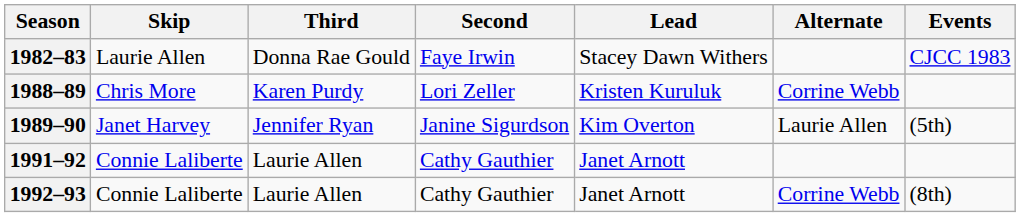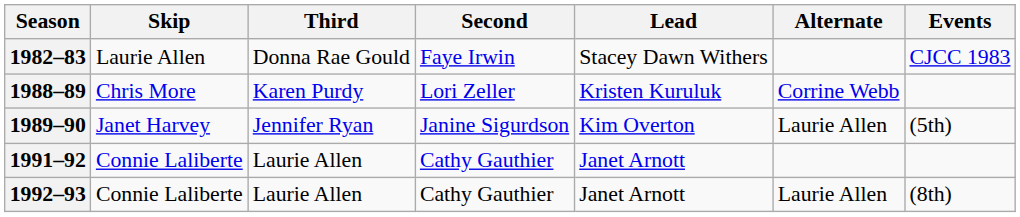 <table class="wikitable">
 <tr>
 <th scope="col">Season</th>
 <th scope="col">Skip</th>
 <th scope="col">Third</th>
 <th scope="col">Second</th>
 <th scope="col">Lead</th>
 <th scope="col">Alternate</th>
 <th scope="col">Events</th>
 </tr>
 <tr>
 <th scope="row">1982–83</th>
 <td>Laurie Allen</td>
 <td>Donna Rae Gould</td>
 <td><a href='#'>Faye Irwin</a></td>
 <td>Stacey Dawn Withers</td>
 <td></td>
 <td><a href='#'>CJCC 1983</a> </td>
 </tr>
 <tr>
 <th scope="row">1988–89</th>
 <td><a href='#'>Chris More</a></td>
 <td><a href='#'>Karen Purdy</a></td>
 <td><a href='#'>Lori Zeller</a></td>
 <td><a href='#'>Kristen Kuruluk</a></td>
 <td><a href='#'>Corrine Webb</a></td>
 <td> </td>
 </tr>
 <tr>
 <th scope="row">1989–90</th>
 <td><a href='#'>Janet Harvey</a></td>
 <td><a href='#'>Jennifer Ryan</a></td>
 <td><a href='#'>Janine Sigurdson</a></td>
 <td><a href='#'>Kim Overton</a></td>
 <td>Laurie Allen</td>
 <td> (5th)</td>
 </tr>
 <tr>
 <th scope="row">1991–92</th>
 <td><a href='#'>Connie Laliberte</a></td>
 <td>Laurie Allen</td>
 <td><a href='#'>Cathy Gauthier</a></td>
 <td><a href='#'>Janet Arnott</a></td>
 <td></td>
 <td> <br> </td>
 </tr>
 <tr>
 <th scope="row">1992–93</th>
 <td>Connie Laliberte</td>
 <td>Laurie Allen</td>
 <td>Cathy Gauthier</td>
 <td>Janet Arnott</td>
-<td><a href='#'>Corrine Webb</a></td>
+<td>Laurie Allen</td>
 <td> (8th)</td>
 </tr>
 </table>
